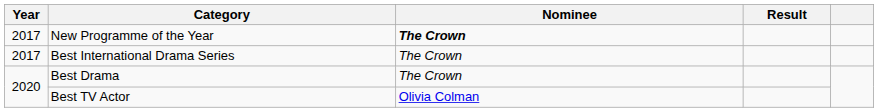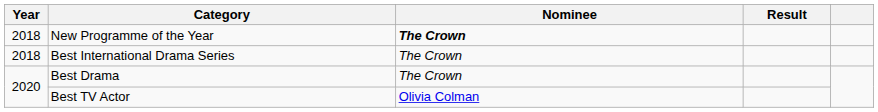 <table class="wikitable" style="width:85%;">
 <tr>
 <th width=5%>Year</th>
 <th style="width:40%;">Category</th>
 <th style="width:40%;">Nominee</th>
 <th style="width:10%;">Result</th>
 <th width=5%></th>
 </tr>
 <tr>
-<td style="text-align: center;" rowspan="1">2017</td>
+<td style="text-align: center;" rowspan="1">2018</td>
 <td>New Programme of the Year</td>
 <td><strong><em>The Crown</em></strong></td>
 <td></td>
 <td rowspan="1"></td>
 </tr>
 <tr>
-<td style="text-align: center;" rowspan="1">2017</td>
+<td style="text-align: center;" rowspan="1">2018</td>
 <td>Best International Drama Series</td>
 <td><em>The Crown</em></td>
 <td></td>
 <td rowspan="1"></td>
 </tr>
 <tr>
 <td style="text-align: center;" rowspan="2">2020</td>
 <td>Best Drama</td>
 <td><em>The Crown</em></td>
 <td></td>
 <td rowspan="2"></td>
 </tr>
 <tr>
 <td>Best TV Actor</td>
 <td><a href='#'>Olivia Colman</a></td>
 <td></td>
 </tr>
 </table>
